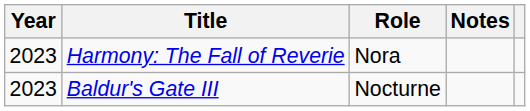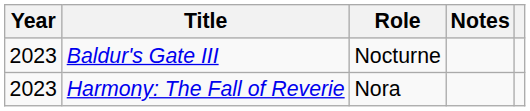 <table class="wikitable">
 <tr>
 <th>Year</th>
 <th>Title</th>
 <th>Role</th>
 <th>Notes</th>
 <th class="unsortable"></th>
 </tr>
 <tr>
 <td>2023</td>
+<td><em><a href='#'>Baldur's Gate III</a></em></td>
+<td>Nocturne</td>
+<td></td>
+<td></td>
+</tr>
+<tr>
+<td>2023</td>
 <td><em><a href='#'>Harmony: The Fall of Reverie</a></em></td>
 <td>Nora</td>
 <td></td>
 <td></td>
 </tr>
-<tr>
-<td>2023</td>
-<td><em><a href='#'>Baldur's Gate III</a></em></td>
-<td>Nocturne</td>
-<td></td>
-<td></td>
-</tr>
 </table>
